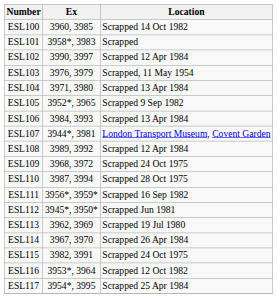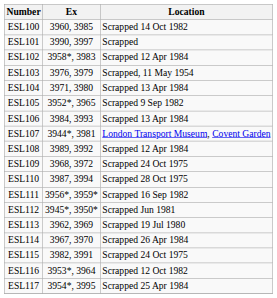 <table class="wikitable">
 <tr>
 <th>Number</th>
 <th>Ex</th>
 <th>Location</th>
 </tr>
 <tr>
 <td align=center>ESL100</td>
 <td align=center>3960, 3985</td>
 <td>Scrapped 14 Oct 1982</td>
 </tr>
 <tr>
 <td align=center>ESL101</td>
-<td align=center>3958*, 3983</td>
+<td align=center>3990, 3997</td>
 <td>Scrapped</td>
 </tr>
 <tr>
 <td align=center>ESL102</td>
-<td align=center>3990, 3997</td>
+<td align=center>3958*, 3983</td>
 <td>Scrapped 12 Apr 1984</td>
 </tr>
 <tr>
 <td align=center>ESL103</td>
 <td align=center>3976, 3979</td>
 <td>Scrapped, 11 May 1954</td>
 </tr>
 <tr>
 <td align=center>ESL104</td>
 <td align=center>3971, 3980</td>
 <td>Scrapped 13 Apr 1984</td>
 </tr>
 <tr>
 <td align=center>ESL105</td>
 <td align=center>3952*, 3965</td>
 <td>Scrapped 9 Sep 1982</td>
 </tr>
 <tr>
 <td align=center>ESL106</td>
 <td align=center>3984, 3993</td>
 <td>Scrapped 13 Apr 1984</td>
 </tr>
 <tr>
 <td align=center>ESL107</td>
 <td align=center>3944*, 3981</td>
 <td><a href='#'>London Transport Museum</a>, <a href='#'>Covent Garden</a></td>
 </tr>
 <tr>
 <td align=center>ESL108</td>
 <td align=center>3989, 3992</td>
 <td>Scrapped 12 Apr 1984</td>
 </tr>
 <tr>
 <td align=center>ESL109</td>
 <td align=center>3968, 3972</td>
 <td>Scrapped 24 Oct 1975</td>
 </tr>
 <tr>
 <td align=center>ESL110</td>
 <td align=center>3987, 3994</td>
 <td>Scrapped 28 Oct 1975</td>
 </tr>
 <tr>
 <td align=center>ESL111</td>
 <td align=center>3956*, 3959*</td>
 <td>Scrapped 16 Sep 1982</td>
 </tr>
 <tr>
 <td align=center>ESL112</td>
 <td align=center>3945*, 3950*</td>
 <td>Scrapped Jun 1981</td>
 </tr>
 <tr>
 <td align=center>ESL113</td>
 <td align=center>3962, 3969</td>
 <td>Scrapped 19 Jul 1980</td>
 </tr>
 <tr>
 <td align=center>ESL114</td>
 <td align=center>3967, 3970</td>
 <td>Scrapped 26 Apr 1984</td>
 </tr>
 <tr>
 <td align=center>ESL115</td>
 <td align=center>3982, 3991</td>
 <td>Scrapped 24 Oct 1975</td>
 </tr>
 <tr>
 <td align=center>ESL116</td>
 <td align=center>3953*, 3964</td>
 <td>Scrapped 12 Oct 1982</td>
 </tr>
 <tr>
 <td align=center>ESL117</td>
 <td align=center>3954*, 3995</td>
 <td>Scrapped 25 Apr 1984</td>
 </tr>
 <tr>
 </tr>
 </table>
